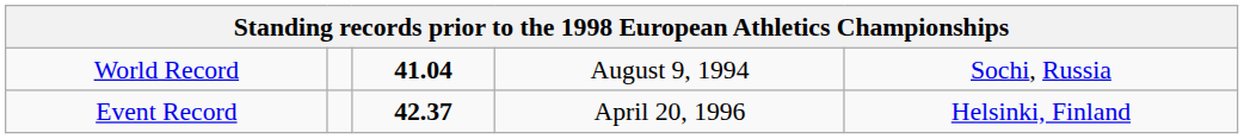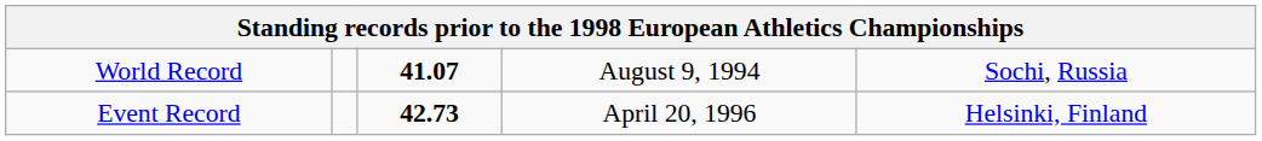 <table class="wikitable" style=" text-align:center; font-size:110%;" width="95%">
 <tr>
 <th colspan="5">Standing records prior to the 1998 European Athletics Championships</th>
 </tr>
 <tr>
 <td><a href='#'>World Record</a></td>
 <td></td>
-<td><strong>41.04</strong></td>
+<td><strong>41.07</strong></td>
 <td>August 9, 1994</td>
 <td> <a href='#'>Sochi</a>, <a href='#'>Russia</a></td>
 </tr>
 <tr>
 <td><a href='#'>Event Record</a></td>
 <td></td>
-<td><strong>42.37</strong></td>
+<td><strong>42.73</strong></td>
 <td>April 20, 1996</td>
 <td> <a href='#'>Helsinki, Finland</a></td>
 </tr>
 </table>
